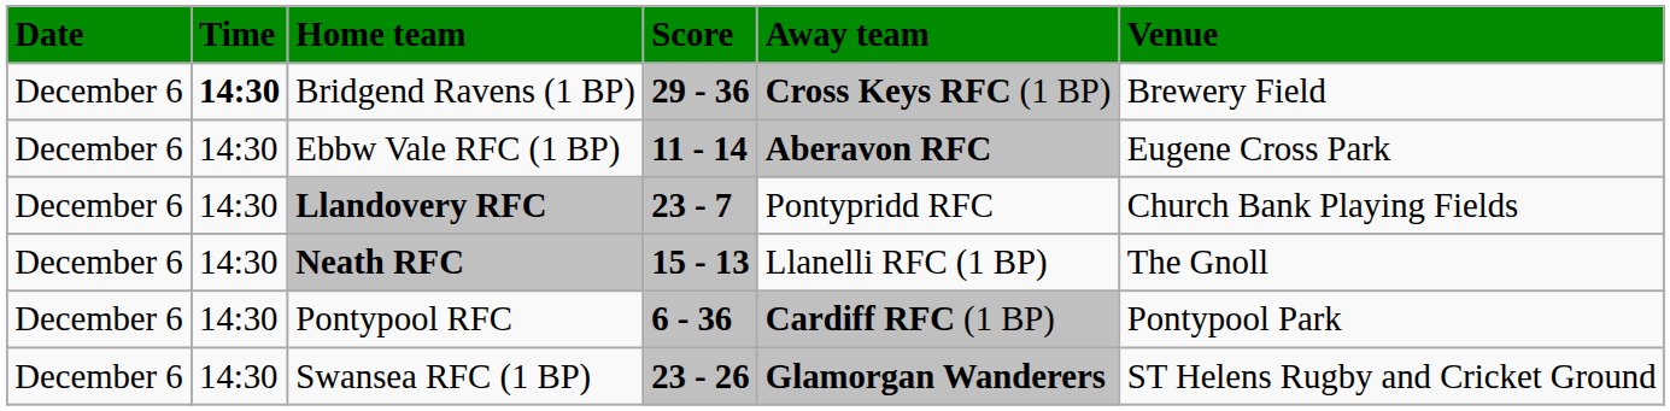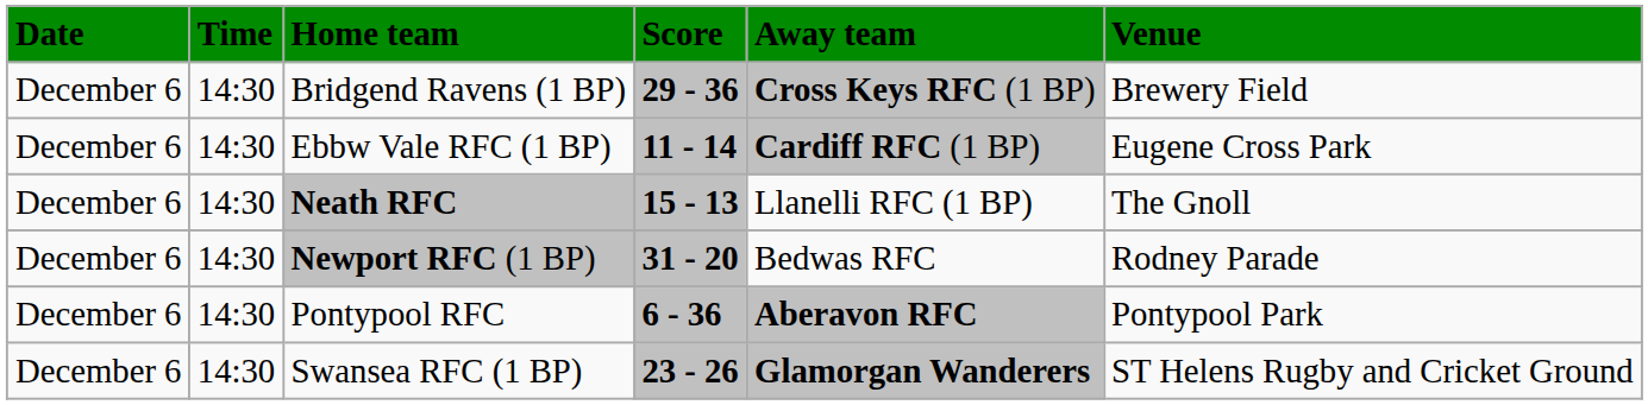 <table class="wikitable" style="margin:0.5em auto; font-size:95%">
 <tr bgcolor="#008B00">
 <td><strong>Date</strong></td>
 <td><strong>Time</strong></td>
 <td><strong>Home team</strong></td>
 <td><strong>Score</strong></td>
 <td><strong>Away team</strong></td>
 <td><strong>Venue</strong></td>
 </tr>
 <tr>
 <td>December 6</td>
-<td><strong>14:30</strong></td>
+<td>14:30</td>
 <td>Bridgend Ravens (1 BP)</td>
 <td bgcolor="silver"><strong>29 - 36</strong></td>
 <td bgcolor="silver"><strong>Cross Keys RFC</strong> (1 BP)</td>
 <td>Brewery Field</td>
 </tr>
 <tr>
 <td>December 6</td>
 <td>14:30</td>
 <td>Ebbw Vale RFC (1 BP)</td>
 <td bgcolor="silver"><strong>11 - 14</strong></td>
-<td bgcolor="silver"><strong>Aberavon RFC</strong></td>
+<td bgcolor="silver"><strong>Cardiff RFC</strong> (1 BP)</td>
 <td>Eugene Cross Park</td>
-</tr>
-<tr>
-<td>December 6</td>
-<td>14:30</td>
-<td bgcolor="silver"><strong>Llandovery RFC</strong></td>
-<td bgcolor="silver"><strong>23 - 7</strong></td>
-<td>Pontypridd RFC</td>
-<td>Church Bank Playing Fields</td>
 </tr>
 <tr>
 <td>December 6</td>
 <td>14:30</td>
 <td bgcolor="silver"><strong>Neath RFC</strong></td>
 <td bgcolor="silver"><strong>15 - 13</strong></td>
 <td>Llanelli RFC (1 BP)</td>
 <td>The Gnoll</td>
 </tr>
 <tr>
 <td>December 6</td>
 <td>14:30</td>
+<td bgcolor="silver"><strong>Newport RFC</strong> (1 BP)</td>
+<td bgcolor="silver"><strong>31 - 20</strong></td>
+<td>Bedwas RFC</td>
+<td>Rodney Parade</td>
+</tr>
+<tr>
+<td>December 6</td>
+<td>14:30</td>
 <td>Pontypool RFC</td>
 <td bgcolor="silver"><strong>6 - 36</strong></td>
-<td bgcolor="silver"><strong>Cardiff RFC</strong> (1 BP)</td>
+<td bgcolor="silver"><strong>Aberavon RFC</strong></td>
 <td>Pontypool Park</td>
 </tr>
 <tr>
 <td>December 6</td>
 <td>14:30</td>
 <td>Swansea RFC (1 BP)</td>
 <td bgcolor="silver"><strong>23 - 26</strong></td>
 <td bgcolor="silver"><strong>Glamorgan Wanderers</strong></td>
 <td>ST Helens Rugby and Cricket Ground</td>
 </tr>
 </table>
